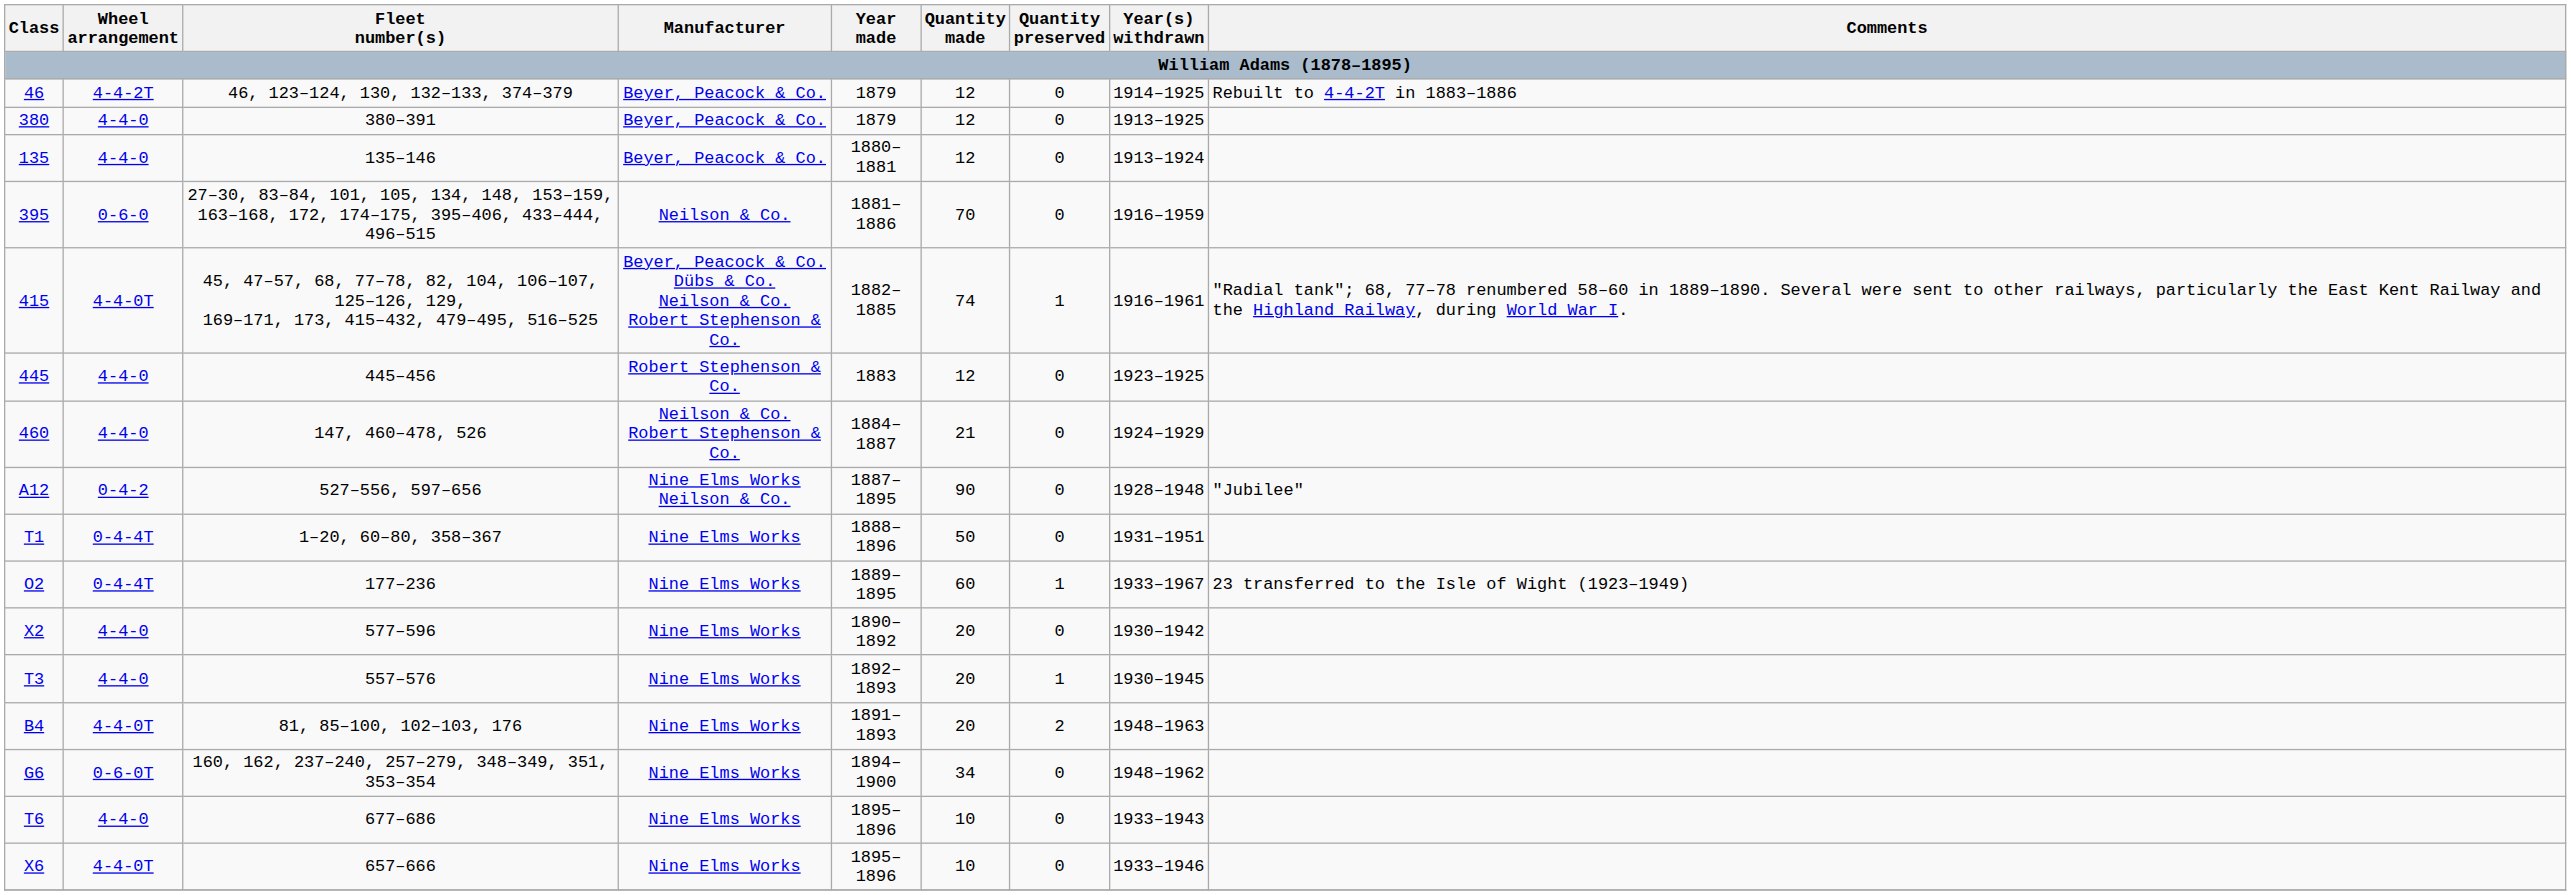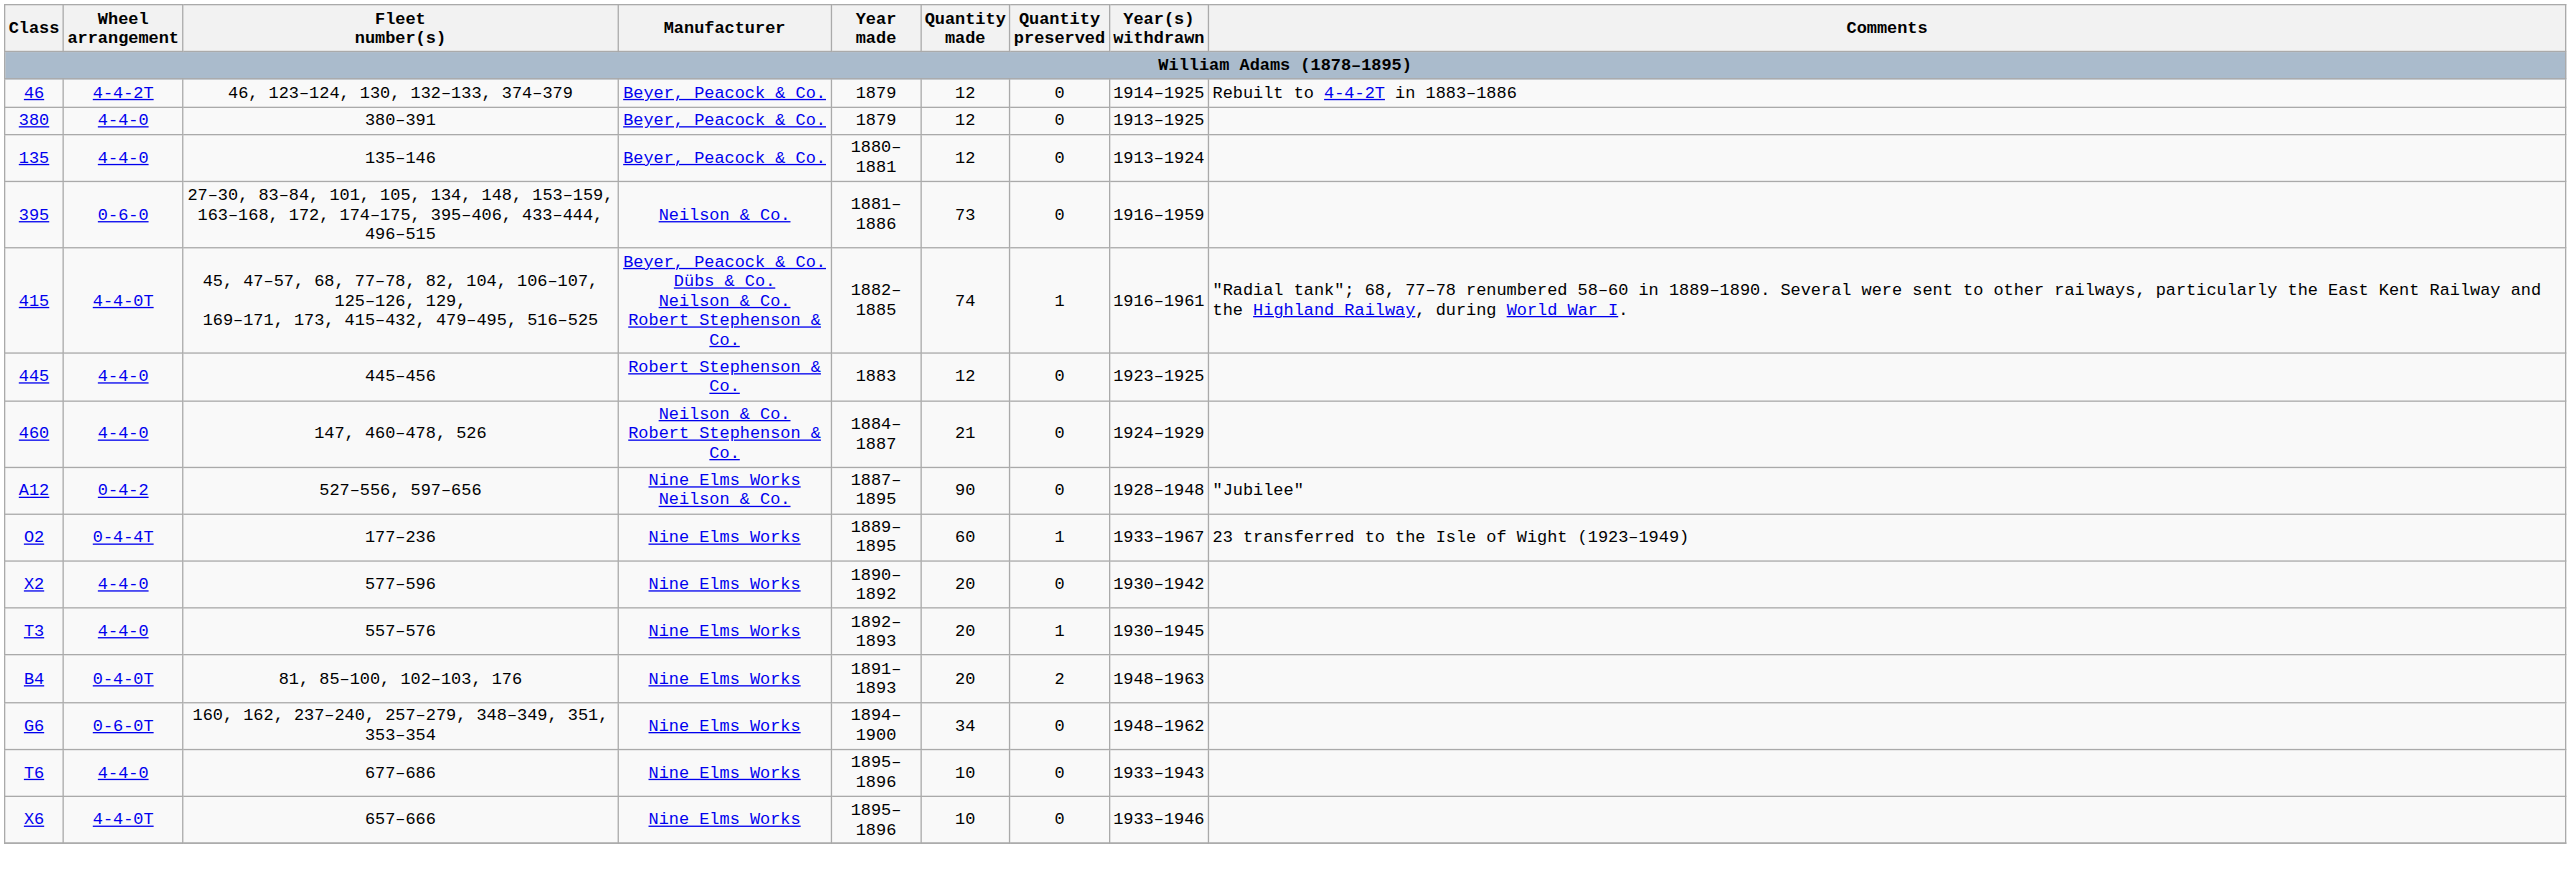 <table class="wikitable" style="text-align:center">
 <tr>
 <th>Class</th>
 <th>Wheel<br>arrangement</th>
 <th>Fleet<br>number(s)</th>
 <th>Manufacturer</th>
 <th>Year made</th>
 <th>Quantity<br>made</th>
 <th>Quantity<br>preserved</th>
 <th>Year(s)<br>withdrawn</th>
 <th>Comments</th>
 </tr>
 <tr style="Background:#AABBCC; font-weight:bold">
 <td colspan=9>William Adams (1878–1895)</td>
 </tr>
 <tr>
 <td><a href='#'>46</a></td>
 <td><a href='#'>4-4-2T</a></td>
 <td>46, 123–124, 130, 132–133, 374–379</td>
 <td><a href='#'>Beyer, Peacock & Co.</a></td>
 <td>1879</td>
 <td>12</td>
 <td>0</td>
 <td>1914–1925</td>
 <td style="text-align:left">Rebuilt to <a href='#'>4-4-2T</a> in 1883–1886</td>
 </tr>
 <tr>
 <td><a href='#'>380</a></td>
 <td><a href='#'>4-4-0</a></td>
 <td>380–391</td>
 <td><a href='#'>Beyer, Peacock & Co.</a></td>
 <td>1879</td>
 <td>12</td>
 <td>0</td>
 <td>1913–1925</td>
 <td style="text-align:left"></td>
 </tr>
 <tr>
 <td><a href='#'>135</a></td>
 <td><a href='#'>4-4-0</a></td>
 <td>135–146</td>
 <td><a href='#'>Beyer, Peacock & Co.</a></td>
 <td>1880–1881</td>
 <td>12</td>
 <td>0</td>
 <td>1913–1924</td>
 <td style="text-align:left"></td>
 </tr>
 <tr>
 <td><a href='#'>395</a></td>
 <td><a href='#'>0-6-0</a></td>
 <td>27–30, 83–84, 101, 105, 134, 148, 153–159,<br>163–168, 172, 174–175, 395–406, 433–444, 496–515</td>
 <td><a href='#'>Neilson & Co.</a></td>
 <td>1881–1886</td>
-<td>70</td>
+<td>73</td>
 <td>0</td>
 <td>1916–1959</td>
 <td style="text-align:left"></td>
 </tr>
 <tr>
 <td><a href='#'>415</a></td>
 <td><a href='#'>4-4-0T</a></td>
 <td>45, 47–57, 68, 77–78, 82, 104, 106–107, 125–126, 129,<br>169–171, 173, 415–432, 479–495, 516–525</td>
 <td><a href='#'>Beyer, Peacock & Co.</a><br><a href='#'>Dübs & Co.</a><br><a href='#'>Neilson & Co.</a><br><a href='#'>Robert Stephenson & Co.</a></td>
 <td>1882–1885</td>
 <td>74</td>
 <td>1</td>
 <td>1916–1961</td>
 <td style="text-align:left">"Radial tank"; 68, 77–78 renumbered 58–60 in 1889–1890. Several were sent to other railways, particularly the East Kent Railway and the <a href='#'>Highland Railway</a>, during <a href='#'>World War I</a>.</td>
 </tr>
 <tr>
 <td><a href='#'>445</a></td>
 <td><a href='#'>4-4-0</a></td>
 <td>445–456</td>
 <td><a href='#'>Robert Stephenson & Co.</a></td>
 <td>1883</td>
 <td>12</td>
 <td>0</td>
 <td>1923–1925</td>
 <td style="text-align:left"></td>
 </tr>
 <tr>
 <td><a href='#'>460</a></td>
 <td><a href='#'>4-4-0</a></td>
 <td>147, 460–478, 526</td>
 <td><a href='#'>Neilson & Co.</a><br><a href='#'>Robert Stephenson & Co.</a></td>
 <td>1884–1887</td>
 <td>21</td>
 <td>0</td>
 <td>1924–1929</td>
 <td style="text-align:left"></td>
 </tr>
 <tr>
 <td><a href='#'>A12</a></td>
 <td><a href='#'>0-4-2</a></td>
 <td>527–556, 597–656</td>
 <td><a href='#'>Nine Elms Works</a><br><a href='#'>Neilson & Co.</a></td>
 <td>1887–1895</td>
 <td>90</td>
 <td>0</td>
 <td>1928–1948</td>
 <td style="text-align:left">"Jubilee"</td>
 </tr>
 <tr>
-<td><a href='#'>T1</a></td>
-<td><a href='#'>0-4-4T</a></td>
-<td>1–20, 60–80, 358–367</td>
-<td><a href='#'>Nine Elms Works</a></td>
-<td>1888–1896</td>
-<td>50</td>
-<td>0</td>
-<td>1931–1951</td>
-<td style="text-align:left"></td>
-</tr>
-<tr>
 <td><a href='#'>O2</a></td>
 <td><a href='#'>0-4-4T</a></td>
 <td>177–236</td>
 <td><a href='#'>Nine Elms Works</a></td>
 <td>1889–1895</td>
 <td>60</td>
 <td>1</td>
 <td>1933–1967</td>
 <td style="text-align:left">23 transferred to the Isle of Wight (1923–1949)</td>
 </tr>
 <tr>
 <td><a href='#'>X2</a></td>
 <td><a href='#'>4-4-0</a></td>
 <td>577–596</td>
 <td><a href='#'>Nine Elms Works</a></td>
 <td>1890–1892</td>
 <td>20</td>
 <td>0</td>
 <td>1930–1942</td>
 <td style="text-align:left"></td>
 </tr>
 <tr>
 <td><a href='#'>T3</a></td>
 <td><a href='#'>4-4-0</a></td>
 <td>557–576</td>
 <td><a href='#'>Nine Elms Works</a></td>
 <td>1892–1893</td>
 <td>20</td>
 <td>1</td>
 <td>1930–1945</td>
 <td style="text-align:left"></td>
 </tr>
 <tr>
 <td><a href='#'>B4</a></td>
-<td><a href='#'>4-4-0T</a></td>
+<td><a href='#'>0-4-0T</a></td>
 <td>81, 85–100, 102–103, 176</td>
 <td><a href='#'>Nine Elms Works</a></td>
 <td>1891–1893</td>
 <td>20</td>
 <td>2</td>
 <td>1948–1963</td>
 <td style="text-align:left"></td>
 </tr>
 <tr>
 <td><a href='#'>G6</a></td>
 <td><a href='#'>0-6-0T</a></td>
 <td>160, 162, 237–240, 257–279, 348–349, 351, 353–354</td>
 <td><a href='#'>Nine Elms Works</a></td>
 <td>1894–1900</td>
 <td>34</td>
 <td>0</td>
 <td>1948–1962</td>
 <td style="text-align:left"></td>
 </tr>
 <tr>
 <td><a href='#'>T6</a></td>
 <td><a href='#'>4-4-0</a></td>
 <td>677–686</td>
 <td><a href='#'>Nine Elms Works</a></td>
 <td>1895–1896</td>
 <td>10</td>
 <td>0</td>
 <td>1933–1943</td>
 <td style="text-align:left"></td>
 </tr>
 <tr>
 <td><a href='#'>X6</a></td>
 <td><a href='#'>4-4-0T</a></td>
 <td>657–666</td>
 <td><a href='#'>Nine Elms Works</a></td>
 <td>1895–1896</td>
 <td>10</td>
 <td>0</td>
 <td>1933–1946</td>
 <td style="text-align:left"></td>
 </tr>
 <tr>
 </tr>
 </table>
